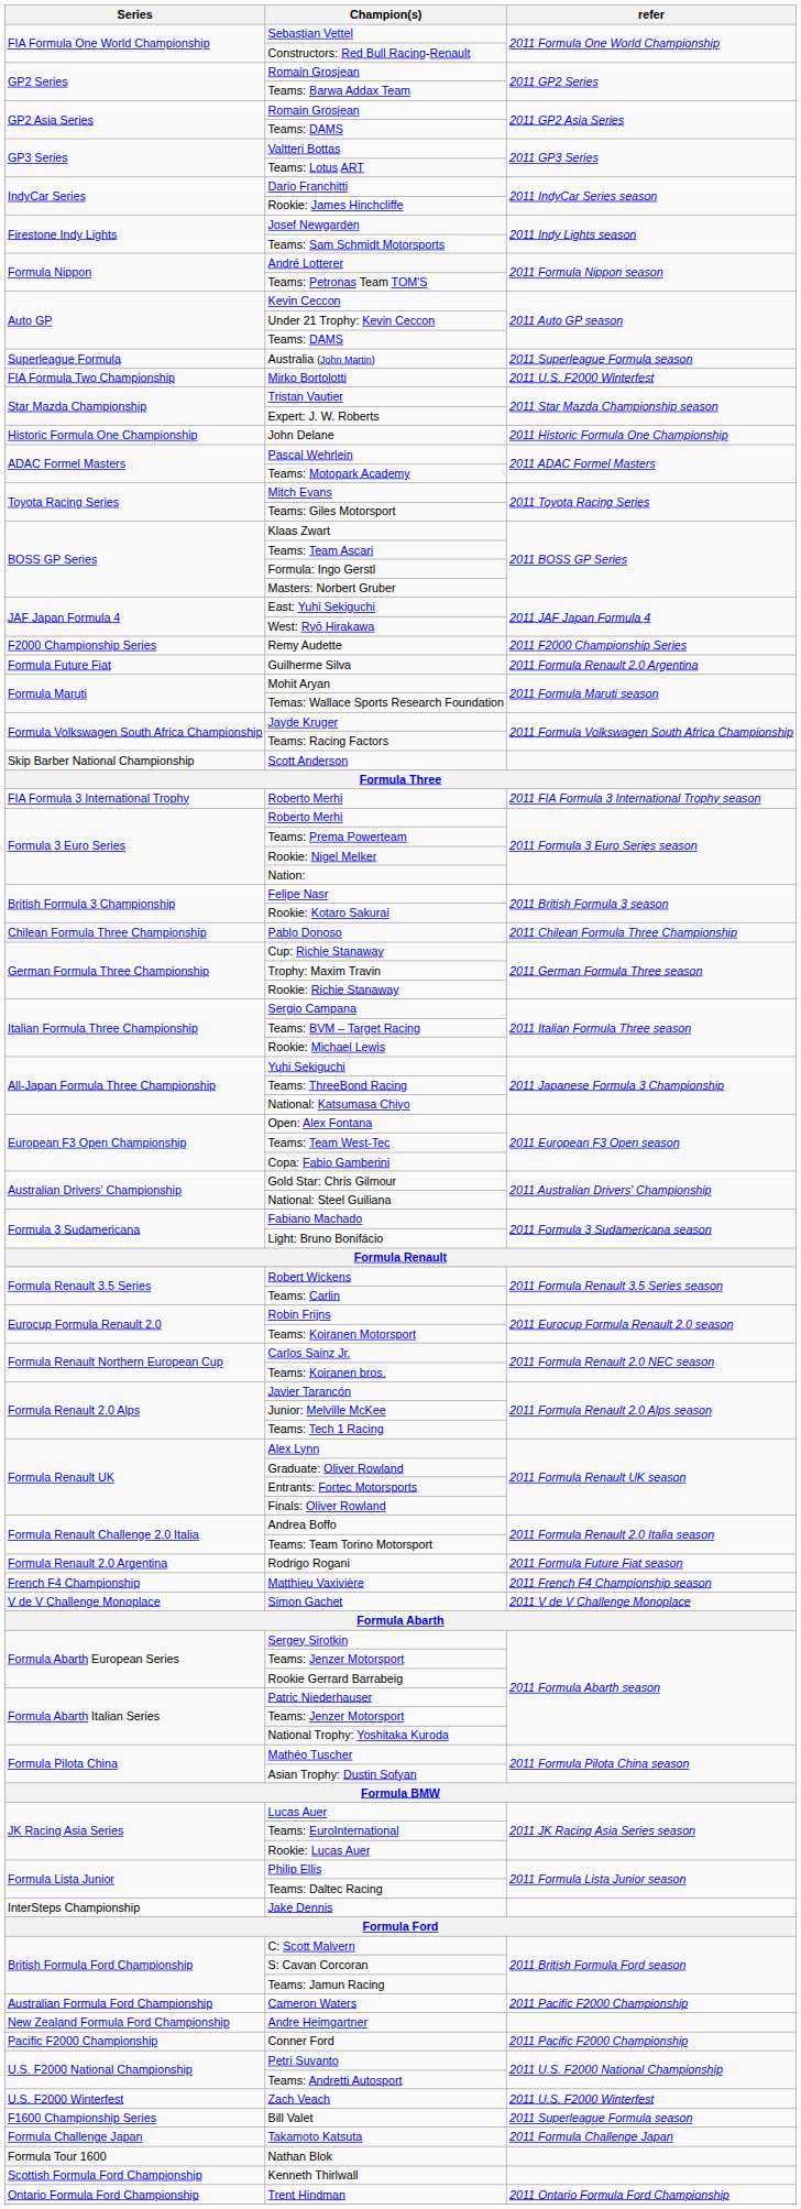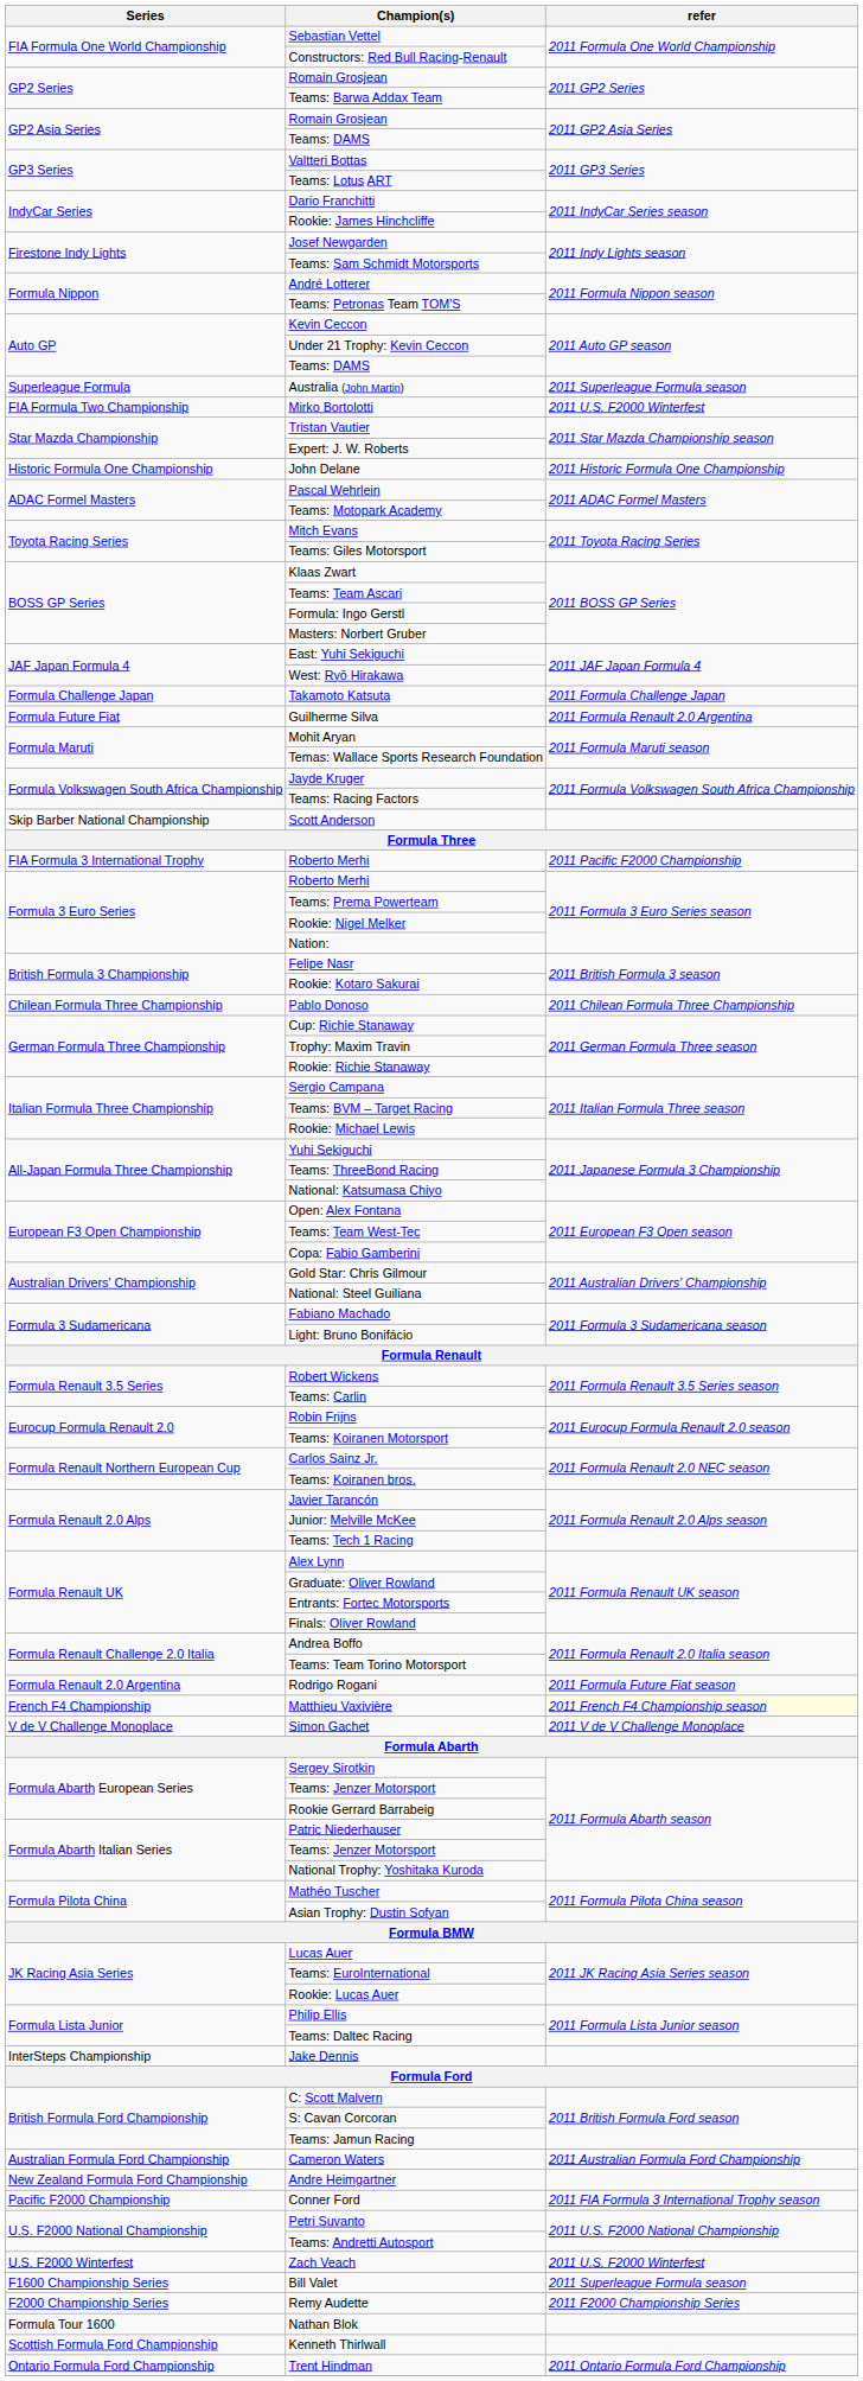 <table class="wikitable" style="font-size: 87%;">
 <tr>
 <th>Series</th>
 <th>Champion(s)</th>
 <th>refer</th>
 </tr>
 <tr>
 <td rowspan=2><a href='#'>FIA Formula One World Championship</a></td>
 <td> <a href='#'>Sebastian Vettel</a></td>
 <td rowspan=2><em><a href='#'>2011 Formula One World Championship</a></em></td>
 </tr>
 <tr>
 <td>Constructors:  <a href='#'>Red Bull Racing</a>-<a href='#'>Renault</a></td>
 </tr>
 <tr>
 <td rowspan=2><a href='#'>GP2 Series</a></td>
 <td> <a href='#'>Romain Grosjean</a></td>
 <td rowspan=2><em><a href='#'>2011 GP2 Series</a></em></td>
 </tr>
 <tr>
 <td>Teams:  <a href='#'>Barwa Addax Team</a></td>
 </tr>
 <tr>
 <td rowspan=2><a href='#'>GP2 Asia Series</a></td>
 <td> <a href='#'>Romain Grosjean</a></td>
 <td rowspan=2><em><a href='#'>2011 GP2 Asia Series</a></em></td>
 </tr>
 <tr>
 <td>Teams:  <a href='#'>DAMS</a></td>
 </tr>
 <tr>
 <td rowspan=2><a href='#'>GP3 Series</a></td>
 <td> <a href='#'>Valtteri Bottas</a></td>
 <td rowspan=2><em><a href='#'>2011 GP3 Series</a></em></td>
 </tr>
 <tr>
 <td>Teams:  <a href='#'>Lotus</a> <a href='#'>ART</a></td>
 </tr>
 <tr>
 <td rowspan=2><a href='#'>IndyCar Series</a></td>
 <td> <a href='#'>Dario Franchitti</a></td>
 <td rowspan=2><em><a href='#'>2011 IndyCar Series season</a></em></td>
 </tr>
 <tr>
 <td>Rookie:  <a href='#'>James Hinchcliffe</a></td>
 </tr>
 <tr>
 <td rowspan=2><a href='#'>Firestone Indy Lights</a></td>
 <td> <a href='#'>Josef Newgarden</a></td>
 <td rowspan=2><em><a href='#'>2011 Indy Lights season</a></em></td>
 </tr>
 <tr>
 <td>Teams:  <a href='#'>Sam Schmidt Motorsports</a></td>
 </tr>
 <tr>
 <td rowspan=2><a href='#'>Formula Nippon</a></td>
 <td> <a href='#'>André Lotterer</a></td>
 <td rowspan=2><em><a href='#'>2011 Formula Nippon season</a></em></td>
 </tr>
 <tr>
 <td>Teams:  <a href='#'>Petronas</a> Team <a href='#'>TOM'S</a></td>
 </tr>
 <tr>
 <td rowspan=3><a href='#'>Auto GP</a></td>
 <td> <a href='#'>Kevin Ceccon</a></td>
 <td rowspan=3><em><a href='#'>2011 Auto GP season</a></em></td>
 </tr>
 <tr>
 <td>Under 21 Trophy:  <a href='#'>Kevin Ceccon</a></td>
 </tr>
 <tr>
 <td>Teams:  <a href='#'>DAMS</a></td>
 </tr>
 <tr>
 <td><a href='#'>Superleague Formula</a></td>
 <td> Australia <small>(<a href='#'>John Martin</a>)</small></td>
 <td><em><a href='#'>2011 Superleague Formula season</a></em></td>
 </tr>
 <tr>
 <td><a href='#'>FIA Formula Two Championship</a></td>
 <td> <a href='#'>Mirko Bortolotti</a></td>
 <td><em><a href='#'>2011 U.S. F2000 Winterfest</a></em></td>
 </tr>
 <tr>
 <td rowspan=2><a href='#'>Star Mazda Championship</a></td>
 <td> <a href='#'>Tristan Vautier</a></td>
 <td rowspan=2><em><a href='#'>2011 Star Mazda Championship season</a></em></td>
 </tr>
 <tr>
 <td>Expert:  J. W. Roberts</td>
 </tr>
 <tr>
 <td><a href='#'>Historic Formula One Championship</a></td>
 <td> John Delane</td>
 <td><em><a href='#'>2011 Historic Formula One Championship</a></em></td>
 </tr>
 <tr>
 <td rowspan=2><a href='#'>ADAC Formel Masters</a></td>
 <td> <a href='#'>Pascal Wehrlein</a></td>
 <td rowspan=2><em><a href='#'>2011 ADAC Formel Masters</a></em></td>
 </tr>
 <tr>
 <td>Teams:  <a href='#'>Motopark Academy</a></td>
 </tr>
 <tr>
 <td rowspan=2><a href='#'>Toyota Racing Series</a></td>
 <td> <a href='#'>Mitch Evans</a></td>
 <td rowspan=2><em><a href='#'>2011 Toyota Racing Series</a></em></td>
 </tr>
 <tr>
 <td>Teams:  Giles Motorsport</td>
 </tr>
 <tr>
 <td rowspan=4><a href='#'>BOSS GP Series</a></td>
 <td> Klaas Zwart</td>
 <td rowspan=4><em><a href='#'>2011 BOSS GP Series</a></em></td>
 </tr>
 <tr>
 <td>Teams:  <a href='#'>Team Ascari</a></td>
 </tr>
 <tr>
 <td>Formula:  Ingo Gerstl</td>
 </tr>
 <tr>
 <td>Masters:  Norbert Gruber</td>
 </tr>
 <tr>
 <td rowspan=2><a href='#'>JAF Japan Formula 4</a></td>
 <td>East:  <a href='#'>Yuhi Sekiguchi</a></td>
 <td rowspan=2><em><a href='#'>2011 JAF Japan Formula 4</a></em></td>
 </tr>
 <tr>
 <td>West:  <a href='#'>Ryō Hirakawa</a></td>
 </tr>
 <tr>
-<td><a href='#'>F2000 Championship Series</a></td>
-<td> Remy Audette</td>
-<td><em><a href='#'>2011 F2000 Championship Series</a></em></td>
+<td><a href='#'>Formula Challenge Japan</a></td>
+<td> <a href='#'>Takamoto Katsuta</a></td>
+<td><em><a href='#'>2011 Formula Challenge Japan</a></em></td>
 </tr>
 <tr>
 <td><a href='#'>Formula Future Fiat</a></td>
 <td> Guilherme Silva</td>
 <td><em><a href='#'>2011 Formula Renault 2.0 Argentina</a></em></td>
 </tr>
 <tr>
 <td rowspan=2><a href='#'>Formula Maruti</a></td>
 <td> Mohit Aryan</td>
 <td rowspan=2><em><a href='#'>2011 Formula Maruti season</a></em></td>
 </tr>
 <tr>
 <td>Temas:  Wallace Sports Research Foundation</td>
 </tr>
 <tr>
 <td rowspan=2><a href='#'>Formula Volkswagen South Africa Championship</a></td>
 <td> <a href='#'>Jayde Kruger</a></td>
 <td rowspan=2><em><a href='#'>2011 Formula Volkswagen South Africa Championship</a></em></td>
 </tr>
 <tr>
 <td>Teams:  Racing Factors</td>
 </tr>
 <tr>
 <td>Skip Barber National Championship</td>
 <td> <a href='#'>Scott Anderson</a></td>
 <td></td>
 </tr>
 <tr>
 <th colspan=3><a href='#'>Formula Three</a></th>
 </tr>
 <tr>
 <td><a href='#'>FIA Formula 3 International Trophy</a></td>
 <td> <a href='#'>Roberto Merhi</a></td>
-<td><em><a href='#'>2011 FIA Formula 3 International Trophy season</a></em></td>
+<td><em><a href='#'>2011 Pacific F2000 Championship</a></em></td>
 </tr>
 <tr>
 <td rowspan=4><a href='#'>Formula 3 Euro Series</a></td>
 <td> <a href='#'>Roberto Merhi</a></td>
 <td rowspan=4><em><a href='#'>2011 Formula 3 Euro Series season</a></em></td>
 </tr>
 <tr>
 <td>Teams:  <a href='#'>Prema Powerteam</a></td>
 </tr>
 <tr>
 <td>Rookie:  <a href='#'>Nigel Melker</a></td>
 </tr>
 <tr>
 <td>Nation: </td>
 </tr>
 <tr>
 <td rowspan=2><a href='#'>British Formula 3 Championship</a></td>
 <td> <a href='#'>Felipe Nasr</a></td>
 <td rowspan=2><em><a href='#'>2011 British Formula 3 season</a></em></td>
 </tr>
 <tr>
 <td>Rookie:  <a href='#'>Kotaro Sakurai</a></td>
 </tr>
 <tr>
 <td><a href='#'>Chilean Formula Three Championship</a></td>
 <td> <a href='#'>Pablo Donoso</a></td>
 <td><em><a href='#'>2011 Chilean Formula Three Championship</a></em></td>
 </tr>
 <tr>
 <td rowspan=3><a href='#'>German Formula Three Championship</a></td>
 <td>Cup:  <a href='#'>Richie Stanaway</a></td>
 <td rowspan=3><em><a href='#'>2011 German Formula Three season</a></em></td>
 </tr>
 <tr>
 <td>Trophy:  Maxim Travin</td>
 </tr>
 <tr>
 <td>Rookie:  <a href='#'>Richie Stanaway</a></td>
 </tr>
 <tr>
 <td rowspan=3><a href='#'>Italian Formula Three Championship</a></td>
 <td> <a href='#'>Sergio Campana</a></td>
 <td rowspan=3><em><a href='#'>2011 Italian Formula Three season</a></em></td>
 </tr>
 <tr>
 <td>Teams:  <a href='#'>BVM – Target Racing</a></td>
 </tr>
 <tr>
 <td>Rookie:  <a href='#'>Michael Lewis</a></td>
 </tr>
 <tr>
 <td rowspan=3><a href='#'>All-Japan Formula Three Championship</a></td>
 <td> <a href='#'>Yuhi Sekiguchi</a></td>
 <td rowspan=3><em><a href='#'>2011 Japanese Formula 3 Championship</a></em></td>
 </tr>
 <tr>
 <td>Teams:  <a href='#'>ThreeBond Racing</a></td>
 </tr>
 <tr>
 <td>National:  <a href='#'>Katsumasa Chiyo</a></td>
 </tr>
 <tr>
 <td rowspan=3><a href='#'>European F3 Open Championship</a></td>
 <td>Open:  <a href='#'>Alex Fontana</a></td>
 <td rowspan=3><em><a href='#'>2011 European F3 Open season</a></em></td>
 </tr>
 <tr>
 <td>Teams:  <a href='#'>Team West-Tec</a></td>
 </tr>
 <tr>
 <td>Copa:  <a href='#'>Fabio Gamberini</a></td>
 </tr>
 <tr>
 <td rowspan=2><a href='#'>Australian Drivers' Championship</a></td>
 <td>Gold Star:  Chris Gilmour</td>
 <td rowspan=2><em><a href='#'>2011 Australian Drivers' Championship</a></em></td>
 </tr>
 <tr>
 <td>National:  Steel Guiliana</td>
 </tr>
 <tr>
 <td rowspan=2><a href='#'>Formula 3 Sudamericana</a></td>
 <td> <a href='#'>Fabiano Machado</a></td>
 <td rowspan=2><em><a href='#'>2011 Formula 3 Sudamericana season</a></em></td>
 </tr>
 <tr>
 <td>Light:  Bruno Bonifácio</td>
 </tr>
 <tr>
 <th colspan=3><a href='#'>Formula Renault</a></th>
 </tr>
 <tr>
 <td rowspan=2><a href='#'>Formula Renault 3.5 Series</a></td>
 <td> <a href='#'>Robert Wickens</a></td>
 <td rowspan=2><em><a href='#'>2011 Formula Renault 3.5 Series season</a></em></td>
 </tr>
 <tr>
 <td>Teams:  <a href='#'>Carlin</a></td>
 </tr>
 <tr>
 <td rowspan=2><a href='#'>Eurocup Formula Renault 2.0</a></td>
 <td> <a href='#'>Robin Frijns</a></td>
 <td rowspan=2><em><a href='#'>2011 Eurocup Formula Renault 2.0 season</a></em></td>
 </tr>
 <tr>
 <td>Teams:  <a href='#'>Koiranen Motorsport</a></td>
 </tr>
 <tr>
 <td rowspan=2><a href='#'>Formula Renault Northern European Cup</a></td>
 <td> <a href='#'>Carlos Sainz Jr.</a></td>
 <td rowspan=2><em><a href='#'>2011 Formula Renault 2.0 NEC season</a></em></td>
 </tr>
 <tr>
 <td>Teams:  <a href='#'>Koiranen bros.</a></td>
 </tr>
 <tr>
 <td rowspan=3><a href='#'>Formula Renault 2.0 Alps</a></td>
 <td> <a href='#'>Javier Tarancón</a></td>
 <td rowspan=3><em><a href='#'>2011 Formula Renault 2.0 Alps season</a></em></td>
 </tr>
 <tr>
 <td>Junior:  <a href='#'>Melville McKee</a></td>
 </tr>
 <tr>
 <td>Teams:  <a href='#'>Tech 1 Racing</a></td>
 </tr>
 <tr>
 <td rowspan=4><a href='#'>Formula Renault UK</a></td>
 <td> <a href='#'>Alex Lynn</a></td>
 <td rowspan=4><em><a href='#'>2011 Formula Renault UK season</a></em></td>
 </tr>
 <tr>
 <td>Graduate:  <a href='#'>Oliver Rowland</a></td>
 </tr>
 <tr>
 <td>Entrants:  <a href='#'>Fortec Motorsports</a></td>
 </tr>
 <tr>
 <td>Finals:  <a href='#'>Oliver Rowland</a></td>
 </tr>
 <tr>
 <td rowspan=2><a href='#'>Formula Renault Challenge 2.0 Italia</a></td>
 <td> Andrea Boffo</td>
 <td rowspan=2><em><a href='#'>2011 Formula Renault 2.0 Italia season</a></em></td>
 </tr>
 <tr>
 <td>Teams:  Team Torino Motorsport</td>
 </tr>
 <tr>
 <td><a href='#'>Formula Renault 2.0 Argentina</a></td>
 <td> Rodrigo Rogani</td>
 <td><em><a href='#'>2011 Formula Future Fiat season</a></em></td>
 </tr>
 <tr>
 <td><a href='#'>French F4 Championship</a></td>
 <td> <a href='#'>Matthieu Vaxivière</a></td>
-<td><em><a href='#'>2011 French F4 Championship season</a></em></td>
+<td style="background: lightyellow;"><em><a href='#'>2011 French F4 Championship season</a></em></td>
 </tr>
 <tr>
 <td><a href='#'>V de V Challenge Monoplace</a></td>
 <td> <a href='#'>Simon Gachet</a></td>
 <td><em><a href='#'>2011 V de V Challenge Monoplace</a></em></td>
 </tr>
 <tr>
 <th colspan=3><a href='#'>Formula Abarth</a></th>
 </tr>
 <tr>
 <td rowspan=3><a href='#'>Formula Abarth</a> European Series</td>
 <td> <a href='#'>Sergey Sirotkin</a></td>
 <td rowspan=6><em><a href='#'>2011 Formula Abarth season</a></em></td>
 </tr>
 <tr>
 <td>Teams:  <a href='#'>Jenzer Motorsport</a></td>
 </tr>
 <tr>
 <td>Rookie  Gerrard Barrabeig</td>
 </tr>
 <tr>
 <td rowspan=3><a href='#'>Formula Abarth</a> Italian Series</td>
 <td> <a href='#'>Patric Niederhauser</a></td>
 </tr>
 <tr>
 <td>Teams:  <a href='#'>Jenzer Motorsport</a></td>
 </tr>
 <tr>
 <td>National Trophy:  <a href='#'>Yoshitaka Kuroda</a></td>
 </tr>
 <tr>
 <td rowspan=2><a href='#'>Formula Pilota China</a></td>
 <td> <a href='#'>Mathéo Tuscher</a></td>
 <td rowspan=2><em><a href='#'>2011 Formula Pilota China season</a></em></td>
 </tr>
 <tr>
 <td>Asian Trophy:  <a href='#'>Dustin Sofyan</a></td>
 </tr>
 <tr>
 <th colspan=3><a href='#'>Formula BMW</a></th>
 </tr>
 <tr>
 <td rowspan=3><a href='#'>JK Racing Asia Series</a></td>
 <td> <a href='#'>Lucas Auer</a></td>
 <td rowspan=3><em><a href='#'>2011 JK Racing Asia Series season</a></em></td>
 </tr>
 <tr>
 <td>Teams:  <a href='#'>EuroInternational</a></td>
 </tr>
 <tr>
 <td>Rookie:  <a href='#'>Lucas Auer</a></td>
 </tr>
 <tr>
 <td rowspan=2><a href='#'>Formula Lista Junior</a></td>
 <td> <a href='#'>Philip Ellis</a></td>
 <td rowspan=2><em><a href='#'>2011 Formula Lista Junior season</a></em></td>
 </tr>
 <tr>
 <td>Teams:  Daltec Racing</td>
 </tr>
 <tr>
 <td>InterSteps Championship</td>
 <td> <a href='#'>Jake Dennis</a></td>
 <td></td>
 </tr>
 <tr>
 <th colspan=3><a href='#'>Formula Ford</a></th>
 </tr>
 <tr>
 <td rowspan=3><a href='#'>British Formula Ford Championship</a></td>
 <td>C:  <a href='#'>Scott Malvern</a></td>
 <td rowspan=3><em><a href='#'>2011 British Formula Ford season</a></em></td>
 </tr>
 <tr>
 <td>S:  Cavan Corcoran</td>
 </tr>
 <tr>
 <td>Teams:  Jamun Racing</td>
 </tr>
 <tr>
 <td><a href='#'>Australian Formula Ford Championship</a></td>
 <td> <a href='#'>Cameron Waters</a></td>
-<td><em><a href='#'>2011 Pacific F2000 Championship</a></em></td>
+<td><em><a href='#'>2011 Australian Formula Ford Championship</a></em></td>
 </tr>
 <tr>
 <td><a href='#'>New Zealand Formula Ford Championship</a></td>
 <td> <a href='#'>Andre Heimgartner</a></td>
 <td></td>
 </tr>
 <tr>
 <td><a href='#'>Pacific F2000 Championship</a></td>
 <td> Conner Ford</td>
-<td><em><a href='#'>2011 Pacific F2000 Championship</a></em></td>
+<td><em><a href='#'>2011 FIA Formula 3 International Trophy season</a></em></td>
 </tr>
 <tr>
 <td rowspan=2><a href='#'>U.S. F2000 National Championship</a></td>
 <td> <a href='#'>Petri Suvanto</a></td>
 <td rowspan=2><em><a href='#'>2011 U.S. F2000 National Championship</a></em></td>
 </tr>
 <tr>
 <td>Teams:  <a href='#'>Andretti Autosport</a></td>
 </tr>
 <tr>
 <td><a href='#'>U.S. F2000 Winterfest</a></td>
 <td> <a href='#'>Zach Veach</a></td>
 <td><em><a href='#'>2011 U.S. F2000 Winterfest</a></em></td>
 </tr>
 <tr>
 <td><a href='#'>F1600 Championship Series</a></td>
 <td> Bill Valet</td>
 <td><em><a href='#'>2011 Superleague Formula season</a></em></td>
 </tr>
 <tr>
-<td><a href='#'>Formula Challenge Japan</a></td>
-<td> <a href='#'>Takamoto Katsuta</a></td>
-<td><em><a href='#'>2011 Formula Challenge Japan</a></em></td>
+<td><a href='#'>F2000 Championship Series</a></td>
+<td> Remy Audette</td>
+<td><em><a href='#'>2011 F2000 Championship Series</a></em></td>
 </tr>
 <tr>
 <td>Formula Tour 1600</td>
 <td> Nathan Blok</td>
 <td></td>
 </tr>
 <tr>
 <td><a href='#'>Scottish Formula Ford Championship</a></td>
 <td> Kenneth Thirlwall</td>
 <td></td>
 </tr>
 <tr>
 <td><a href='#'>Ontario Formula Ford Championship</a></td>
 <td> <a href='#'>Trent Hindman</a></td>
 <td><em><a href='#'>2011 Ontario Formula Ford Championship</a></em></td>
 </tr>
 <tr>
 </tr>
 </table>
